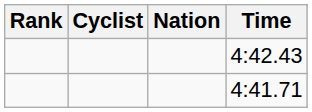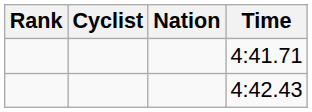 <table class="wikitable sortable" style=text-align:center>
 <tr>
 <th>Rank</th>
 <th>Cyclist</th>
 <th>Nation</th>
 <th>Time</th>
 </tr>
 <tr>
 <td></td>
 <td align=left></td>
 <td align=left></td>
-<td>4:42.43</td>
+<td>4:41.71</td>
 </tr>
 <tr>
 <td></td>
 <td align=left></td>
 <td align=left></td>
-<td>4:41.71</td>
+<td>4:42.43</td>
 </tr>
 </table>
